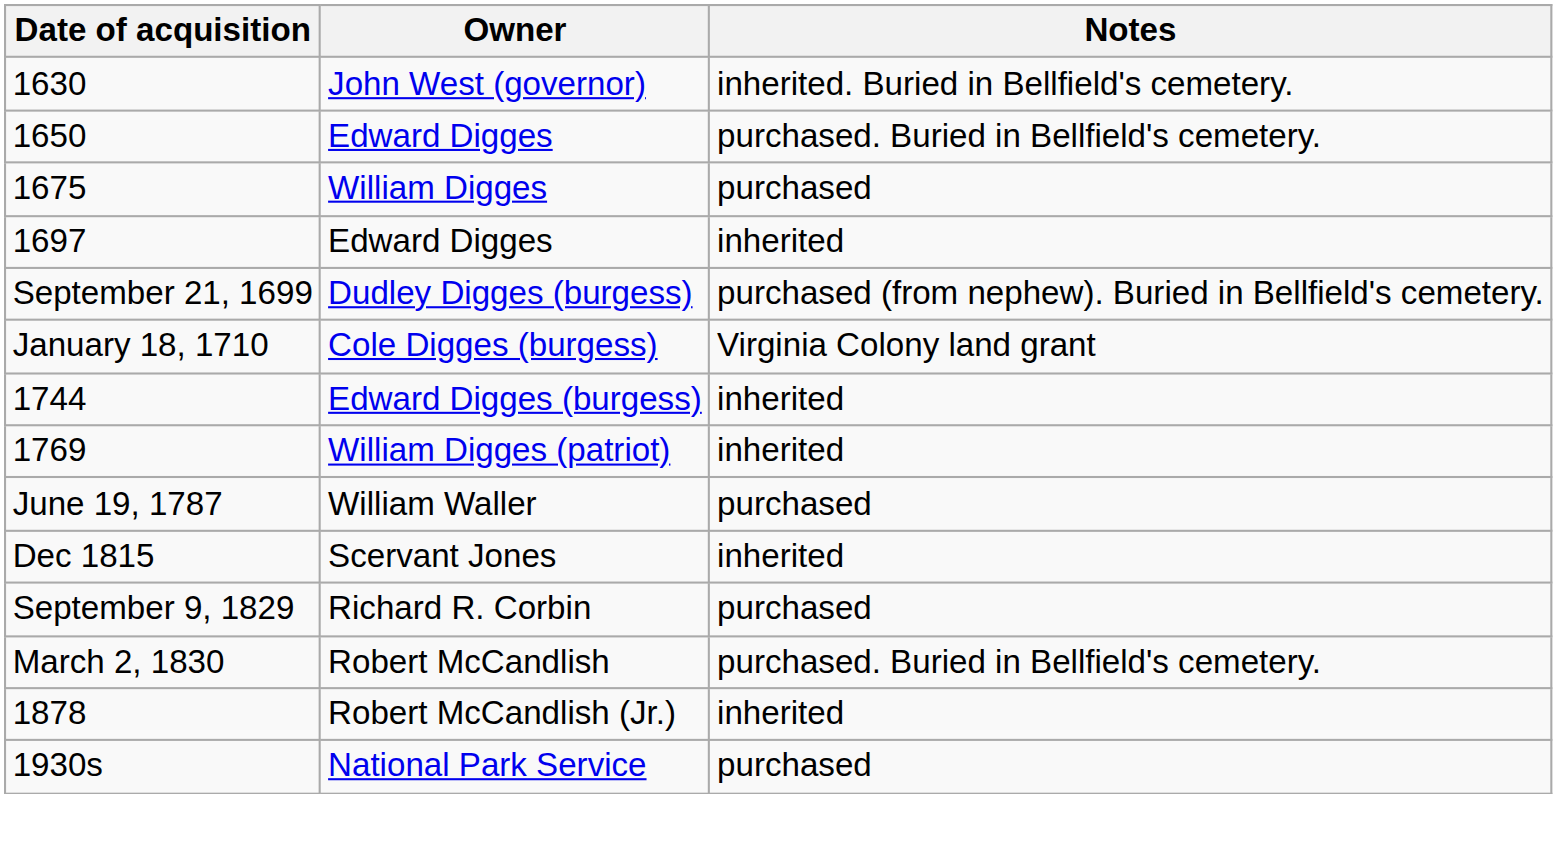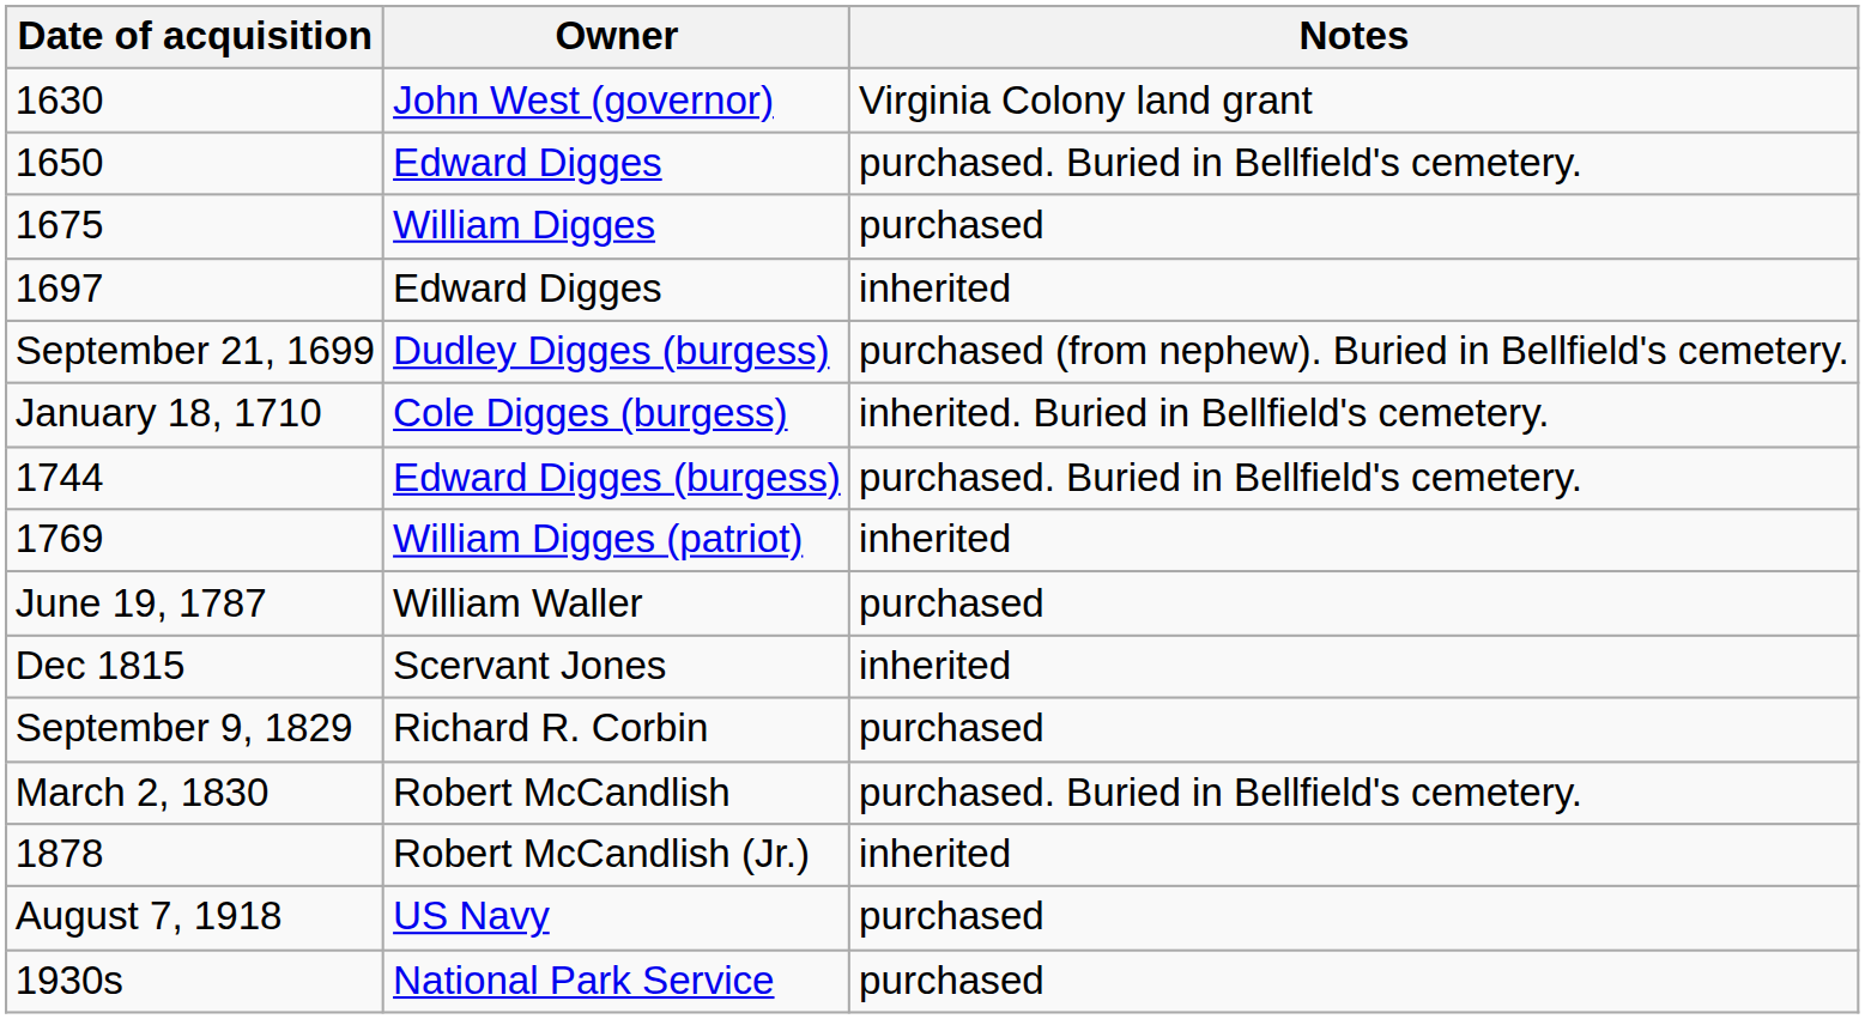 <table class="wikitable">
 <tr>
 <th>Date of acquisition</th>
 <th>Owner</th>
 <th>Notes</th>
 </tr>
 <tr>
 <td>1630</td>
 <td><a href='#'>John West (governor)</a></td>
-<td>inherited.  Buried in Bellfield's cemetery.</td>
+<td>Virginia Colony land grant</td>
 </tr>
 <tr>
 <td>1650</td>
 <td><a href='#'>Edward Digges</a></td>
 <td>purchased. Buried in Bellfield's cemetery.</td>
 </tr>
 <tr>
 <td>1675</td>
 <td><a href='#'>William Digges</a></td>
 <td>purchased</td>
 </tr>
 <tr>
 <td>1697</td>
 <td>Edward Digges</td>
 <td>inherited</td>
 </tr>
 <tr>
 <td>September 21, 1699</td>
 <td><a href='#'>Dudley Digges (burgess)</a></td>
 <td>purchased (from nephew).  Buried in Bellfield's cemetery.</td>
 </tr>
 <tr>
 <td>January 18, 1710</td>
 <td><a href='#'>Cole Digges (burgess)</a></td>
-<td>Virginia Colony land grant</td>
+<td>inherited.  Buried in Bellfield's cemetery.</td>
 </tr>
 <tr>
 <td>1744</td>
 <td><a href='#'>Edward Digges (burgess)</a></td>
-<td>inherited</td>
+<td>purchased. Buried in Bellfield's cemetery.</td>
 </tr>
 <tr>
 <td>1769</td>
 <td><a href='#'>William Digges (patriot)</a></td>
 <td>inherited</td>
 </tr>
 <tr>
 <td>June 19, 1787</td>
 <td>William Waller</td>
 <td>purchased</td>
 </tr>
 <tr>
 <td>Dec 1815</td>
 <td>Scervant Jones</td>
 <td>inherited</td>
 </tr>
 <tr>
 <td>September 9, 1829</td>
 <td>Richard R. Corbin</td>
 <td>purchased</td>
 </tr>
 <tr>
 <td>March 2, 1830</td>
 <td>Robert McCandlish</td>
 <td>purchased.  Buried in Bellfield's cemetery.</td>
 </tr>
 <tr>
 <td>1878</td>
 <td>Robert McCandlish (Jr.)</td>
 <td>inherited</td>
 </tr>
 <tr>
+<td>August 7, 1918</td>
+<td><a href='#'>US Navy</a></td>
+<td>purchased</td>
+</tr>
+<tr>
 <td>1930s</td>
 <td><a href='#'>National Park Service</a></td>
 <td>purchased</td>
 </tr>
 </table>
